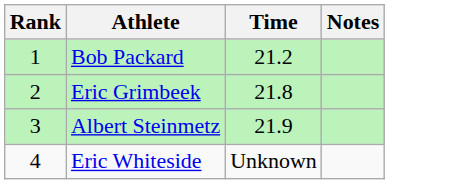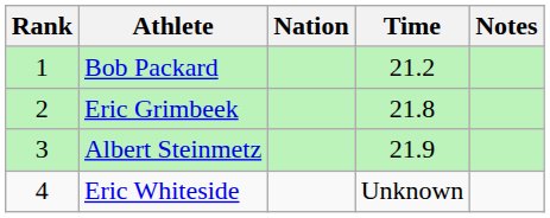 <table class="wikitable sortable" style="text-align:center">
 <tr>
 <th>Rank</th>
 <th>Athlete</th>
+<th>Nation</th>
 <th>Time</th>
 <th>Notes</th>
 </tr>
 <tr bgcolor=bbf3bb>
 <td>1</td>
 <td align=left><a href='#'>Bob Packard</a></td>
+<td align=left></td>
 <td>21.2</td>
 <td></td>
 </tr>
 <tr bgcolor=bbf3bb>
 <td>2</td>
 <td align=left><a href='#'>Eric Grimbeek</a></td>
+<td align=left></td>
 <td>21.8</td>
 <td></td>
 </tr>
 <tr bgcolor=bbf3bb>
 <td>3</td>
 <td align=left><a href='#'>Albert Steinmetz</a></td>
+<td align=left></td>
 <td>21.9</td>
 <td></td>
 </tr>
 <tr>
 <td>4</td>
 <td align=left><a href='#'>Eric Whiteside</a></td>
+<td align=left></td>
 <td data-sort-value=30.0>Unknown</td>
 <td></td>
 </tr>
 </table>
